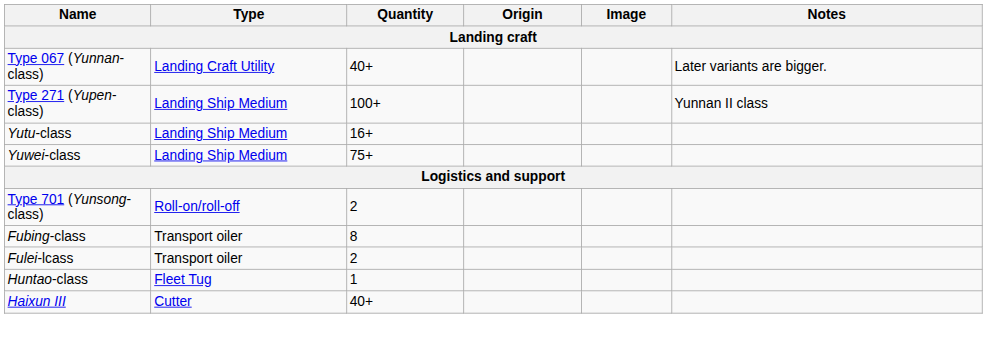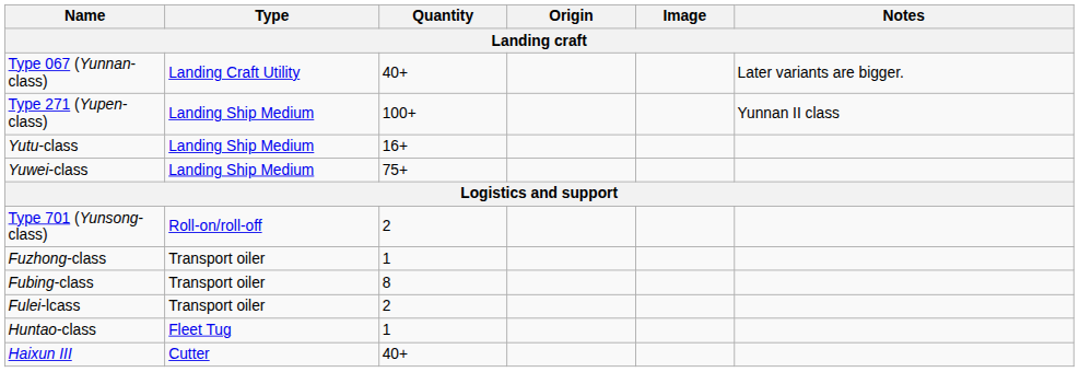 <table class="wikitable" style="width:90%;">
 <tr>
 <th style="width:15%;">Name</th>
 <th style="width:20%;">Type</th>
 <th style="width:12%;">Quantity</th>
 <th style="width:12%;">Origin</th>
 <th>Image</th>
 <th>Notes</th>
 </tr>
 <tr>
 <th colspan="6">Landing craft</th>
 </tr>
 <tr>
 <td><a href='#'>Type 067</a> (<em>Yunnan</em>-class)</td>
 <td><a href='#'>Landing Craft Utility</a></td>
 <td>40+</td>
 <td></td>
 <td></td>
 <td>Later variants are bigger.</td>
 </tr>
 <tr>
 <td><a href='#'>Type 271</a> (<em>Yupen</em>-class)</td>
 <td><a href='#'>Landing Ship Medium</a></td>
 <td>100+</td>
 <td></td>
 <td></td>
 <td>Yunnan II class</td>
 </tr>
 <tr>
 <td><em>Yutu</em>-class</td>
 <td><a href='#'>Landing Ship Medium</a></td>
 <td>16+</td>
 <td></td>
 <td></td>
 <td></td>
 </tr>
 <tr>
 <td><em>Yuwei</em>-class</td>
 <td><a href='#'>Landing Ship Medium</a></td>
 <td>75+</td>
 <td></td>
 <td></td>
 <td></td>
 </tr>
 <tr>
 <th colspan="6">Logistics and support</th>
 </tr>
 <tr>
 <td><a href='#'>Type 701</a> (<em>Yunsong</em>-class)</td>
 <td><a href='#'>Roll-on/roll-off</a></td>
 <td>2</td>
 <td></td>
 <td></td>
 <td></td>
 </tr>
 <tr>
+<td><em>Fuzhong</em>-class</td>
+<td>Transport oiler</td>
+<td>1</td>
+<td></td>
+<td></td>
+<td></td>
+</tr>
+<tr>
 <td><em>Fubing</em>-class</td>
 <td>Transport oiler</td>
 <td>8</td>
 <td></td>
 <td></td>
 <td></td>
 </tr>
 <tr>
 <td><em>Fulei</em>-lcass</td>
 <td>Transport oiler</td>
 <td>2</td>
 <td></td>
 <td></td>
 <td></td>
 </tr>
 <tr>
 <td><em>Huntao</em>-class</td>
 <td><a href='#'>Fleet Tug</a></td>
 <td>1</td>
 <td></td>
 <td></td>
 <td></td>
 </tr>
 <tr>
 <td><a href='#'><em>Haixun III</em></a></td>
 <td><a href='#'>Cutter</a></td>
 <td>40+</td>
 <td></td>
 <td></td>
 <td></td>
 </tr>
 </table>
